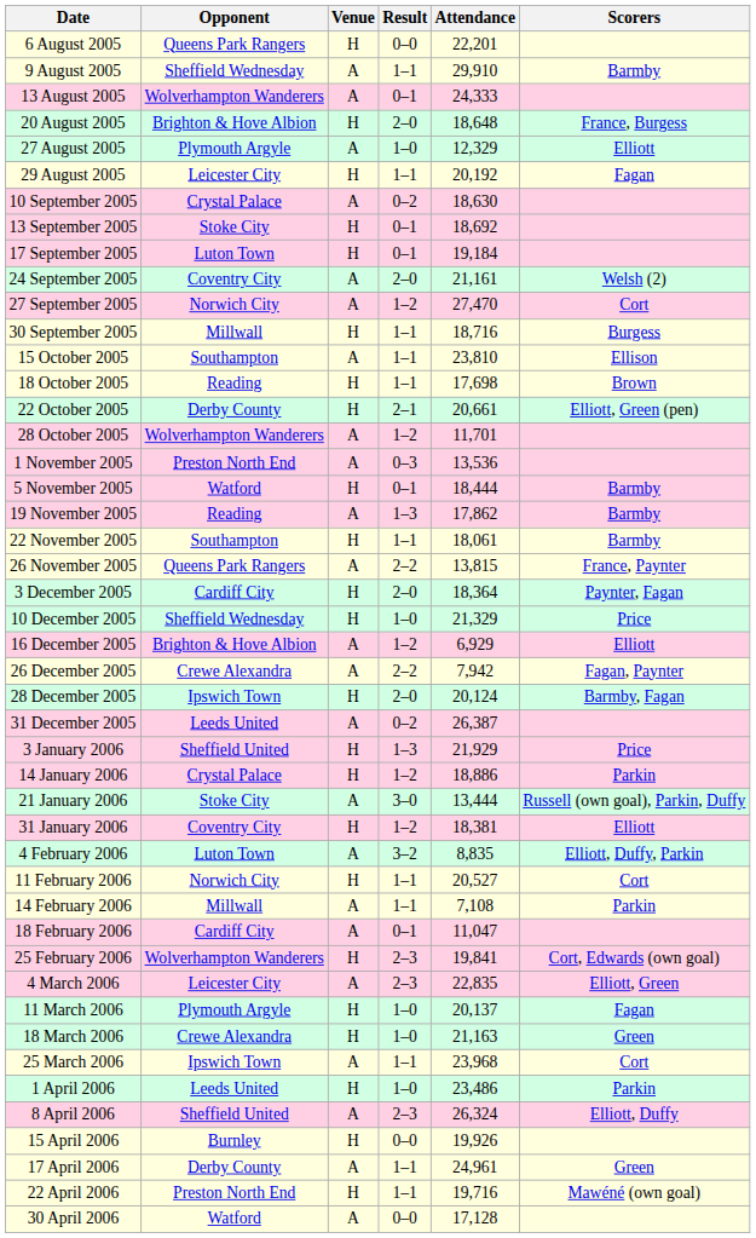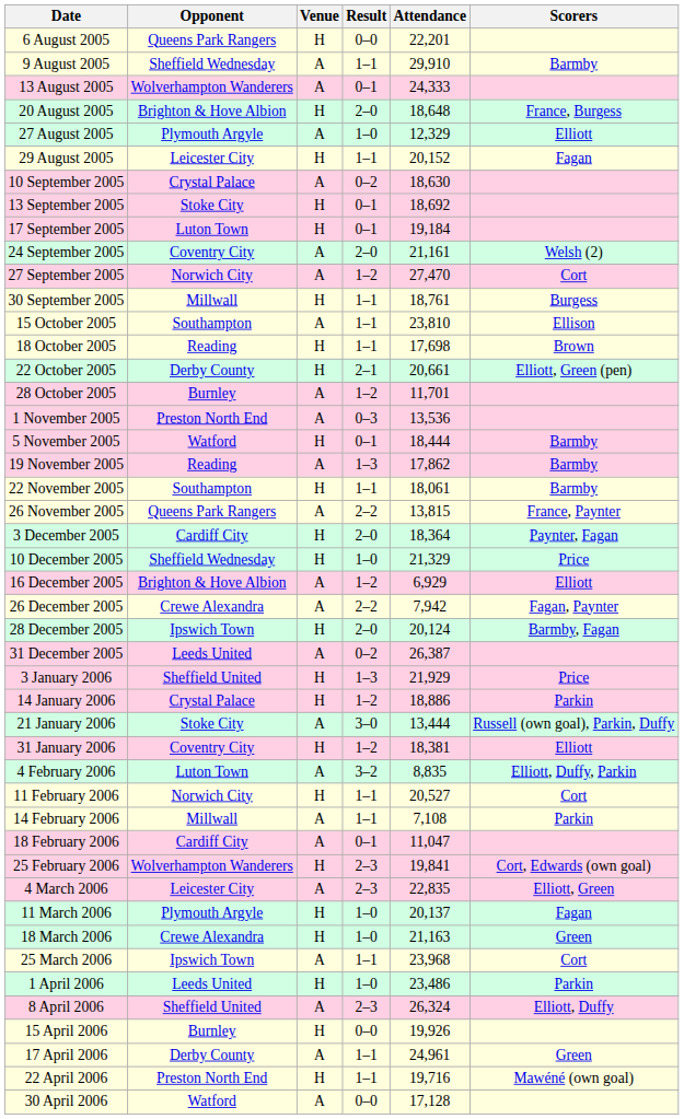 <table class="wikitable sortable" style="text-align:center;">
 <tr>
 <th>Date</th>
 <th>Opponent</th>
 <th>Venue</th>
 <th>Result</th>
 <th>Attendance</th>
 <th>Scorers</th>
 </tr>
 <tr style="background:#ffd;">
 <td>6 August 2005</td>
 <td><a href='#'>Queens Park Rangers</a></td>
 <td>H</td>
 <td>0–0</td>
 <td>22,201</td>
 <td></td>
 </tr>
 <tr style="background:#ffd;">
 <td>9 August 2005</td>
 <td><a href='#'>Sheffield Wednesday</a></td>
 <td>A</td>
 <td>1–1</td>
 <td>29,910</td>
 <td><a href='#'>Barmby</a></td>
 </tr>
 <tr style="background:#ffd0e3;">
 <td>13 August 2005</td>
 <td><a href='#'>Wolverhampton Wanderers</a></td>
 <td>A</td>
 <td>0–1</td>
 <td>24,333</td>
 <td></td>
 </tr>
 <tr style="background:#d0ffe3;">
 <td>20 August 2005</td>
 <td><a href='#'>Brighton & Hove Albion</a></td>
 <td>H</td>
 <td>2–0</td>
 <td>18,648</td>
 <td><a href='#'>France</a>, <a href='#'>Burgess</a></td>
 </tr>
 <tr style="background:#d0ffe3;">
 <td>27 August 2005</td>
 <td><a href='#'>Plymouth Argyle</a></td>
 <td>A</td>
 <td>1–0</td>
 <td>12,329</td>
 <td><a href='#'>Elliott</a></td>
 </tr>
 <tr style="background:#ffd;">
 <td>29 August 2005</td>
 <td><a href='#'>Leicester City</a></td>
 <td>H</td>
 <td>1–1</td>
-<td>20,192</td>
+<td>20,152</td>
 <td><a href='#'>Fagan</a></td>
 </tr>
 <tr style="background:#ffd0e3;">
 <td>10 September 2005</td>
 <td><a href='#'>Crystal Palace</a></td>
 <td>A</td>
 <td>0–2</td>
 <td>18,630</td>
 <td></td>
 </tr>
 <tr style="background:#ffd0e3;">
 <td>13 September 2005</td>
 <td><a href='#'>Stoke City</a></td>
 <td>H</td>
 <td>0–1</td>
 <td>18,692</td>
 <td></td>
 </tr>
 <tr style="background:#ffd0e3;">
 <td>17 September 2005</td>
 <td><a href='#'>Luton Town</a></td>
 <td>H</td>
 <td>0–1</td>
 <td>19,184</td>
 <td></td>
 </tr>
 <tr style="background:#d0ffe3;">
 <td>24 September 2005</td>
 <td><a href='#'>Coventry City</a></td>
 <td>A</td>
 <td>2–0</td>
 <td>21,161</td>
 <td><a href='#'>Welsh</a> (2)</td>
 </tr>
 <tr style="background:#ffd0e3;">
 <td>27 September 2005</td>
 <td><a href='#'>Norwich City</a></td>
 <td>A</td>
 <td>1–2</td>
 <td>27,470</td>
 <td><a href='#'>Cort</a></td>
 </tr>
 <tr style="background:#ffd;">
 <td>30 September 2005</td>
 <td><a href='#'>Millwall</a></td>
 <td>H</td>
 <td>1–1</td>
-<td>18,716</td>
+<td>18,761</td>
 <td><a href='#'>Burgess</a></td>
 </tr>
 <tr style="background:#ffd;">
 <td>15 October 2005</td>
 <td><a href='#'>Southampton</a></td>
 <td>A</td>
 <td>1–1</td>
 <td>23,810</td>
 <td><a href='#'>Ellison</a></td>
 </tr>
 <tr style="background:#ffd;">
 <td>18 October 2005</td>
 <td><a href='#'>Reading</a></td>
 <td>H</td>
 <td>1–1</td>
 <td>17,698</td>
 <td><a href='#'>Brown</a></td>
 </tr>
 <tr style="background:#d0ffe3;">
 <td>22 October 2005</td>
 <td><a href='#'>Derby County</a></td>
 <td>H</td>
 <td>2–1</td>
 <td>20,661</td>
 <td><a href='#'>Elliott</a>, <a href='#'>Green</a> (pen)</td>
 </tr>
 <tr style="background:#ffd0e3;">
 <td>28 October 2005</td>
-<td><a href='#'>Wolverhampton Wanderers</a></td>
+<td><a href='#'>Burnley</a></td>
 <td>A</td>
 <td>1–2</td>
 <td>11,701</td>
 <td></td>
 </tr>
 <tr style="background:#ffd0e3;">
 <td>1 November 2005</td>
 <td><a href='#'>Preston North End</a></td>
 <td>A</td>
 <td>0–3</td>
 <td>13,536</td>
 <td></td>
 </tr>
 <tr style="background:#ffd0e3;">
 <td>5 November 2005</td>
 <td><a href='#'>Watford</a></td>
 <td>H</td>
 <td>0–1</td>
 <td>18,444</td>
 <td><a href='#'>Barmby</a></td>
 </tr>
 <tr style="background:#ffd0e3;">
 <td>19 November 2005</td>
 <td><a href='#'>Reading</a></td>
 <td>A</td>
 <td>1–3</td>
 <td>17,862</td>
 <td><a href='#'>Barmby</a></td>
 </tr>
 <tr style="background:#ffd;">
 <td>22 November 2005</td>
 <td><a href='#'>Southampton</a></td>
 <td>H</td>
 <td>1–1</td>
 <td>18,061</td>
 <td><a href='#'>Barmby</a></td>
 </tr>
 <tr style="background:#ffd;">
 <td>26 November 2005</td>
 <td><a href='#'>Queens Park Rangers</a></td>
 <td>A</td>
 <td>2–2</td>
 <td>13,815</td>
 <td><a href='#'>France</a>, <a href='#'>Paynter</a></td>
 </tr>
 <tr style="background:#d0ffe3;">
 <td>3 December 2005</td>
 <td><a href='#'>Cardiff City</a></td>
 <td>H</td>
 <td>2–0</td>
 <td>18,364</td>
 <td><a href='#'>Paynter</a>, <a href='#'>Fagan</a></td>
 </tr>
 <tr style="background:#d0ffe3;">
 <td>10 December 2005</td>
 <td><a href='#'>Sheffield Wednesday</a></td>
 <td>H</td>
 <td>1–0</td>
 <td>21,329</td>
 <td><a href='#'>Price</a></td>
 </tr>
 <tr style="background:#ffd0e3;">
 <td>16 December 2005</td>
 <td><a href='#'>Brighton & Hove Albion</a></td>
 <td>A</td>
 <td>1–2</td>
 <td>6,929</td>
 <td><a href='#'>Elliott</a></td>
 </tr>
 <tr style="background:#ffd;">
 <td>26 December 2005</td>
 <td><a href='#'>Crewe Alexandra</a></td>
 <td>A</td>
 <td>2–2</td>
 <td>7,942</td>
 <td><a href='#'>Fagan</a>, <a href='#'>Paynter</a></td>
 </tr>
 <tr style="background:#d0ffe3;">
 <td>28 December 2005</td>
 <td><a href='#'>Ipswich Town</a></td>
 <td>H</td>
 <td>2–0</td>
 <td>20,124</td>
 <td><a href='#'>Barmby</a>, <a href='#'>Fagan</a></td>
 </tr>
 <tr style="background:#ffd0e3;">
 <td>31 December 2005</td>
 <td><a href='#'>Leeds United</a></td>
 <td>A</td>
 <td>0–2</td>
 <td>26,387</td>
 <td></td>
 </tr>
 <tr style="background:#ffd0e3;">
 <td>3 January 2006</td>
 <td><a href='#'>Sheffield United</a></td>
 <td>H</td>
 <td>1–3</td>
 <td>21,929</td>
 <td><a href='#'>Price</a></td>
 </tr>
 <tr style="background:#ffd0e3;">
 <td>14 January 2006</td>
 <td><a href='#'>Crystal Palace</a></td>
 <td>H</td>
 <td>1–2</td>
 <td>18,886</td>
 <td><a href='#'>Parkin</a></td>
 </tr>
 <tr style="background:#d0ffe3;">
 <td>21 January 2006</td>
 <td><a href='#'>Stoke City</a></td>
 <td>A</td>
 <td>3–0</td>
 <td>13,444</td>
 <td><a href='#'>Russell</a> (own goal), <a href='#'>Parkin</a>, <a href='#'>Duffy</a></td>
 </tr>
 <tr style="background:#ffd0e3;">
 <td>31 January 2006</td>
 <td><a href='#'>Coventry City</a></td>
 <td>H</td>
 <td>1–2</td>
 <td>18,381</td>
 <td><a href='#'>Elliott</a></td>
 </tr>
 <tr style="background:#d0ffe3;">
 <td>4 February 2006</td>
 <td><a href='#'>Luton Town</a></td>
 <td>A</td>
 <td>3–2</td>
 <td>8,835</td>
 <td><a href='#'>Elliott</a>, <a href='#'>Duffy</a>, <a href='#'>Parkin</a></td>
 </tr>
 <tr style="background:#ffd;">
 <td>11 February 2006</td>
 <td><a href='#'>Norwich City</a></td>
 <td>H</td>
 <td>1–1</td>
 <td>20,527</td>
 <td><a href='#'>Cort</a></td>
 </tr>
 <tr style="background:#ffd;">
 <td>14 February 2006</td>
 <td><a href='#'>Millwall</a></td>
 <td>A</td>
 <td>1–1</td>
 <td>7,108</td>
 <td><a href='#'>Parkin</a></td>
 </tr>
 <tr style="background:#ffd0e3;">
 <td>18 February 2006</td>
 <td><a href='#'>Cardiff City</a></td>
 <td>A</td>
 <td>0–1</td>
 <td>11,047</td>
 <td></td>
 </tr>
 <tr style="background:#ffd0e3;">
 <td>25 February 2006</td>
 <td><a href='#'>Wolverhampton Wanderers</a></td>
 <td>H</td>
 <td>2–3</td>
 <td>19,841</td>
 <td><a href='#'>Cort</a>, <a href='#'>Edwards</a> (own goal)</td>
 </tr>
 <tr style="background:#ffd0e3;">
 <td>4 March 2006</td>
 <td><a href='#'>Leicester City</a></td>
 <td>A</td>
 <td>2–3</td>
 <td>22,835</td>
 <td><a href='#'>Elliott</a>, <a href='#'>Green</a></td>
 </tr>
 <tr style="background:#d0ffe3;">
 <td>11 March 2006</td>
 <td><a href='#'>Plymouth Argyle</a></td>
 <td>H</td>
 <td>1–0</td>
 <td>20,137</td>
 <td><a href='#'>Fagan</a></td>
 </tr>
 <tr style="background:#d0ffe3;">
 <td>18 March 2006</td>
 <td><a href='#'>Crewe Alexandra</a></td>
 <td>H</td>
 <td>1–0</td>
 <td>21,163</td>
 <td><a href='#'>Green</a></td>
 </tr>
 <tr style="background:#ffd;">
 <td>25 March 2006</td>
 <td><a href='#'>Ipswich Town</a></td>
 <td>A</td>
 <td>1–1</td>
 <td>23,968</td>
 <td><a href='#'>Cort</a></td>
 </tr>
 <tr style="background:#d0ffe3;">
 <td>1 April 2006</td>
 <td><a href='#'>Leeds United</a></td>
 <td>H</td>
 <td>1–0</td>
 <td>23,486</td>
 <td><a href='#'>Parkin</a></td>
 </tr>
 <tr style="background:#ffd0e3;">
 <td>8 April 2006</td>
 <td><a href='#'>Sheffield United</a></td>
 <td>A</td>
 <td>2–3</td>
 <td>26,324</td>
 <td><a href='#'>Elliott</a>, <a href='#'>Duffy</a></td>
 </tr>
 <tr style="background:#ffd;">
 <td>15 April 2006</td>
 <td><a href='#'>Burnley</a></td>
 <td>H</td>
 <td>0–0</td>
 <td>19,926</td>
 <td></td>
 </tr>
 <tr style="background:#ffd;">
 <td>17 April 2006</td>
 <td><a href='#'>Derby County</a></td>
 <td>A</td>
 <td>1–1</td>
 <td>24,961</td>
 <td><a href='#'>Green</a></td>
 </tr>
 <tr style="background:#ffd;">
 <td>22 April 2006</td>
 <td><a href='#'>Preston North End</a></td>
 <td>H</td>
 <td>1–1</td>
 <td>19,716</td>
 <td><a href='#'>Mawéné</a> (own goal)</td>
 </tr>
 <tr style="background:#ffd;">
 <td>30 April 2006</td>
 <td><a href='#'>Watford</a></td>
 <td>A</td>
 <td>0–0</td>
 <td>17,128</td>
 <td></td>
 </tr>
 </table>
